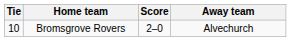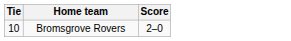 <table class="wikitable" style="text-align:center;">
 <tr>
 <th width=20>Tie</th>
 <th width=175>Home team</th>
 <th width=20>Score</th>
-<th width=175>Away team</th>
 </tr>
 <tr>
 <td>10</td>
 <td>Bromsgrove Rovers</td>
 <td>2–0</td>
-<td>Alvechurch</td>
 </tr>
 </table>
